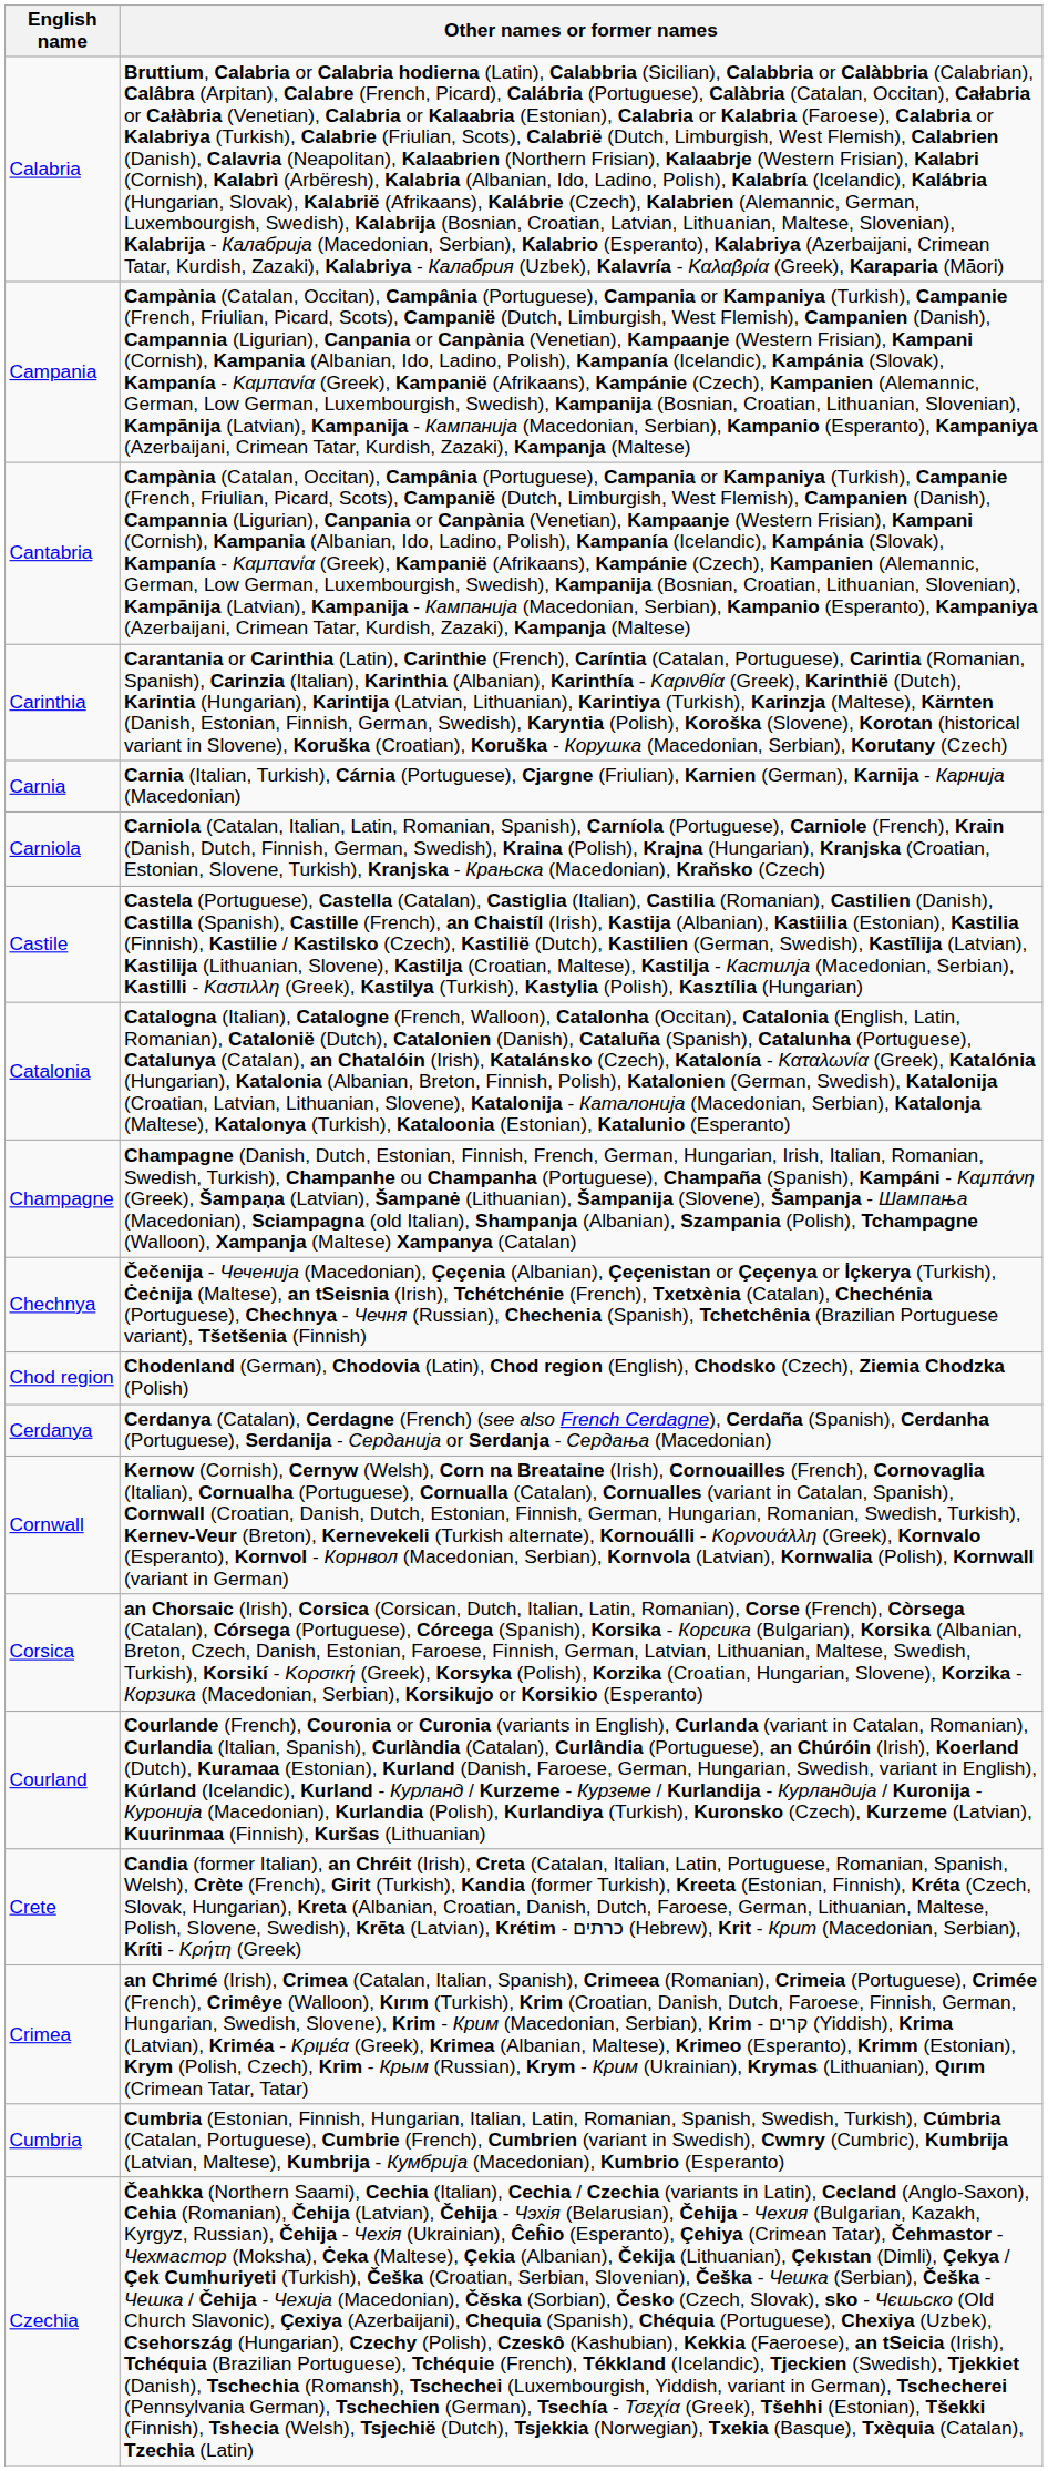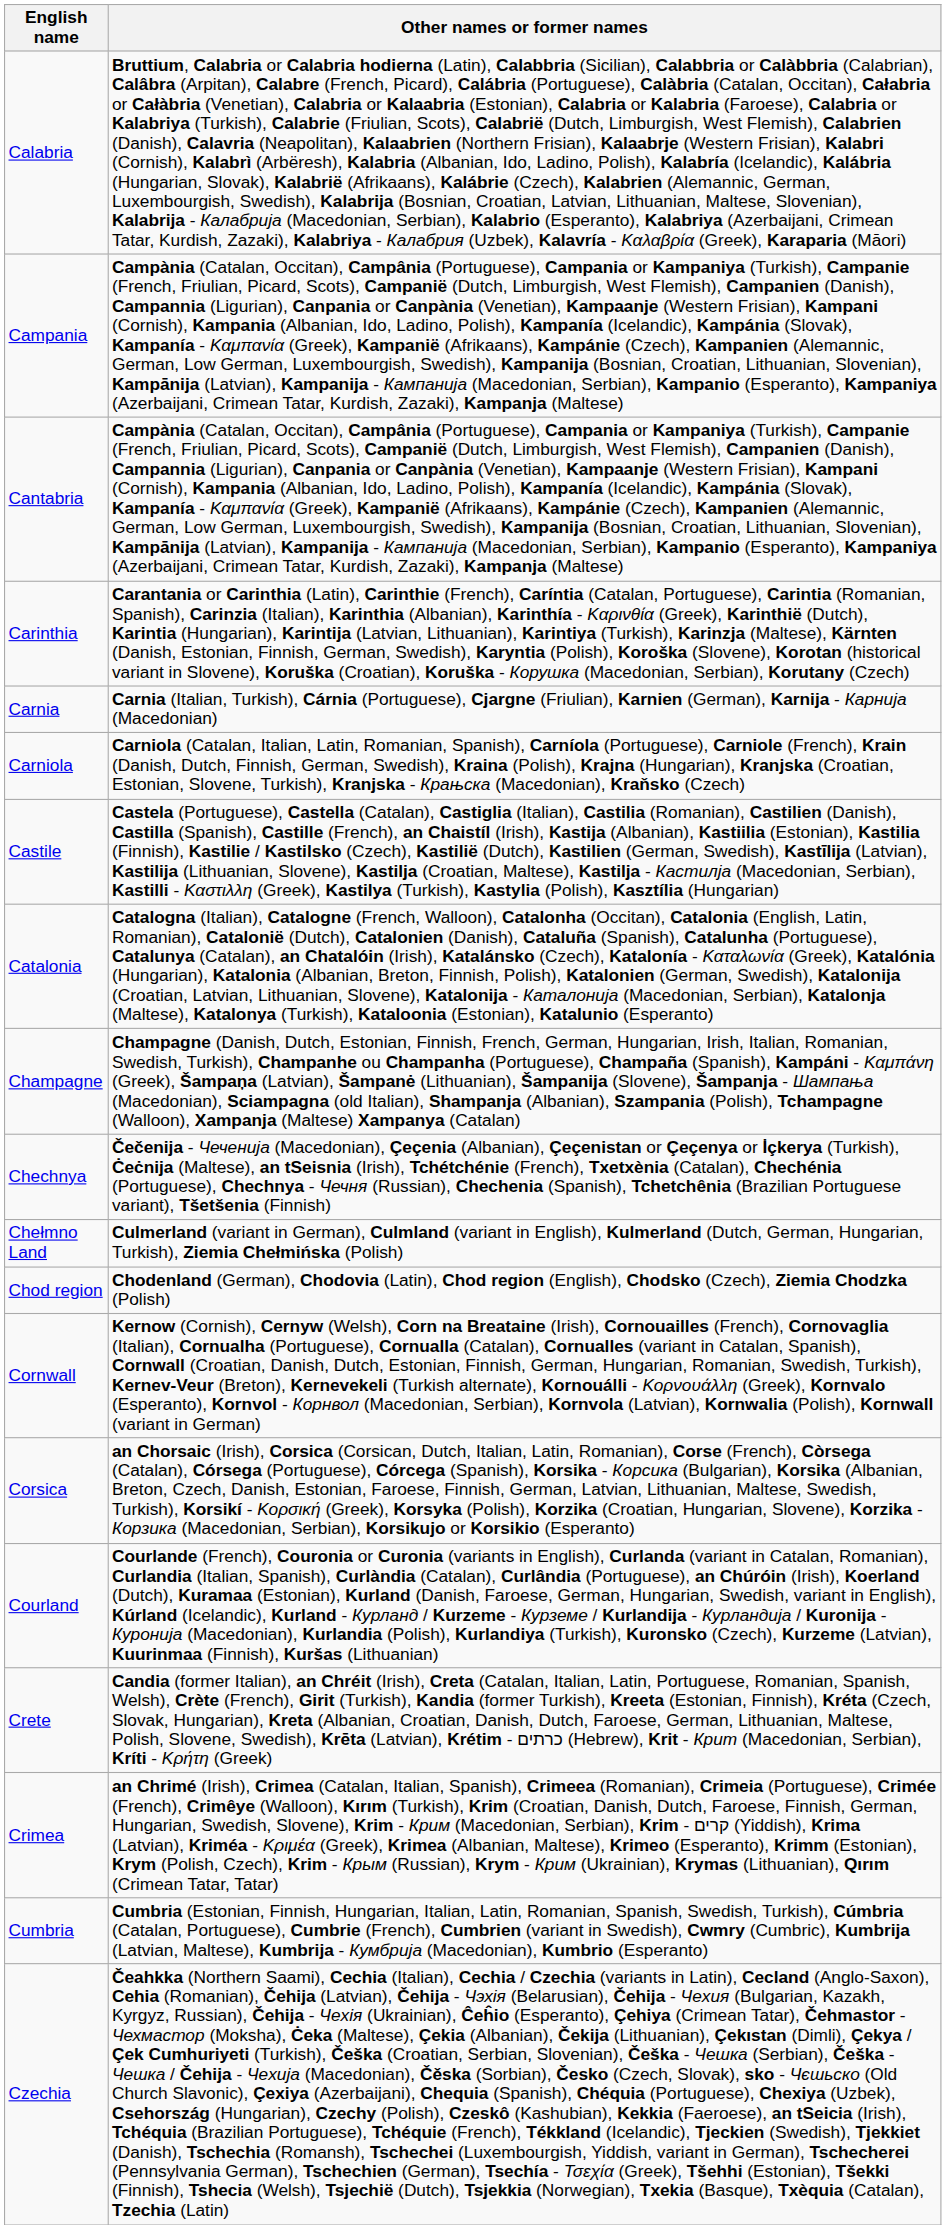 <table class="wikitable">
 <tr>
 <th>English name</th>
 <th>Other names or former names</th>
 </tr>
 <tr>
 <td><a href='#'>Calabria</a></td>
 <td><strong>Bruttium</strong>, <strong>Calabria</strong> or <strong>Calabria hodierna</strong> (Latin), <strong>Calabbria</strong> (Sicilian), <strong>Calabbria</strong> or <strong>Calàbbria</strong> (Calabrian), <strong>Calâbra</strong> (Arpitan), <strong>Calabre</strong> (French, Picard), <strong>Calábria</strong> (Portuguese), <strong>Calàbria</strong> (Catalan, Occitan), <strong>Całabria</strong> or <strong>Całàbria</strong> (Venetian), <strong>Calabria</strong> or <strong>Kalaabria</strong> (Estonian), <strong>Calabria</strong> or <strong>Kalabria</strong> (Faroese), <strong>Calabria</strong> or <strong>Kalabriya</strong> (Turkish), <strong>Calabrie</strong> (Friulian, Scots), <strong>Calabrië</strong> (Dutch, Limburgish, West Flemish), <strong>Calabrien</strong> (Danish), <strong>Calavria</strong> (Neapolitan), <strong>Kalaabrien</strong> (Northern Frisian), <strong>Kalaabrje</strong> (Western Frisian), <strong>Kalabri</strong> (Cornish), <strong>Kalabrì</strong> (Arbëresh), <strong>Kalabria</strong> (Albanian, Ido, Ladino, Polish), <strong>Kalabría</strong> (Icelandic), <strong>Kalábria</strong> (Hungarian, Slovak), <strong>Kalabrië</strong> (Afrikaans), <strong>Kalábrie</strong> (Czech), <strong>Kalabrien</strong> (Alemannic, German, Luxembourgish, Swedish), <strong>Kalabrija</strong> (Bosnian, Croatian, Latvian, Lithuanian, Maltese, Slovenian), <strong>Kalabrija</strong> - <em>Калабрија</em> (Macedonian, Serbian), <strong>Kalabrio</strong> (Esperanto), <strong>Kalabriya</strong> (Azerbaijani, Crimean Tatar, Kurdish, Zazaki), <strong>Kalabriya</strong> - <em>Калабрия</em> (Uzbek), <strong>Kalavría</strong> - <em>Καλαβρία</em> (Greek), <strong>Karaparia</strong> (Māori)</td>
 </tr>
 <tr>
 <td><a href='#'>Campania</a></td>
 <td><strong>Campània</strong> (Catalan, Occitan), <strong>Campânia</strong> (Portuguese), <strong>Campania</strong> or <strong>Kampaniya</strong> (Turkish), <strong>Campanie</strong> (French, Friulian, Picard, Scots), <strong>Campanië</strong> (Dutch, Limburgish, West Flemish), <strong>Campanien</strong> (Danish), <strong>Campannia</strong> (Ligurian), <strong>Canpania</strong> or <strong>Canpània</strong> (Venetian), <strong>Kampaanje</strong> (Western Frisian), <strong>Kampani</strong> (Cornish), <strong>Kampania</strong> (Albanian, Ido, Ladino, Polish), <strong>Kampanía</strong> (Icelandic), <strong>Kampánia</strong> (Slovak), <strong>Kampanía</strong> - <em>Καμπανία</em> (Greek), <strong>Kampanië</strong> (Afrikaans), <strong>Kampánie</strong> (Czech), <strong>Kampanien</strong> (Alemannic, German, Low German, Luxembourgish, Swedish), <strong>Kampanija</strong> (Bosnian, Croatian, Lithuanian, Slovenian), <strong>Kampānija</strong> (Latvian), <strong>Kampanija</strong> - <em>Кампанија</em> (Macedonian, Serbian), <strong>Kampanio</strong> (Esperanto), <strong>Kampaniya</strong> (Azerbaijani, Crimean Tatar, Kurdish, Zazaki), <strong>Kampanja</strong> (Maltese)</td>
 </tr>
 <tr>
 <td><a href='#'>Cantabria</a></td>
 <td><strong>Campània</strong> (Catalan, Occitan), <strong>Campânia</strong> (Portuguese), <strong>Campania</strong> or <strong>Kampaniya</strong> (Turkish), <strong>Campanie</strong> (French, Friulian, Picard, Scots), <strong>Campanië</strong> (Dutch, Limburgish, West Flemish), <strong>Campanien</strong> (Danish), <strong>Campannia</strong> (Ligurian), <strong>Canpania</strong> or <strong>Canpània</strong> (Venetian), <strong>Kampaanje</strong> (Western Frisian), <strong>Kampani</strong> (Cornish), <strong>Kampania</strong> (Albanian, Ido, Ladino, Polish), <strong>Kampanía</strong> (Icelandic), <strong>Kampánia</strong> (Slovak), <strong>Kampanía</strong> - <em>Καμπανία</em> (Greek), <strong>Kampanië</strong> (Afrikaans), <strong>Kampánie</strong> (Czech), <strong>Kampanien</strong> (Alemannic, German, Low German, Luxembourgish, Swedish), <strong>Kampanija</strong> (Bosnian, Croatian, Lithuanian, Slovenian), <strong>Kampānija</strong> (Latvian), <strong>Kampanija</strong> - <em>Кампанија</em> (Macedonian, Serbian), <strong>Kampanio</strong> (Esperanto), <strong>Kampaniya</strong> (Azerbaijani, Crimean Tatar, Kurdish, Zazaki), <strong>Kampanja</strong> (Maltese)</td>
 </tr>
 <tr>
 <td><a href='#'>Carinthia</a></td>
 <td><strong>Carantania</strong> or <strong>Carinthia</strong> (Latin), <strong>Carinthie</strong> (French), <strong>Caríntia</strong> (Catalan, Portuguese), <strong>Carintia</strong> (Romanian, Spanish), <strong>Carinzia</strong> (Italian), <strong>Karinthia</strong> (Albanian), <strong>Karinthía</strong> - <em>Καρινθία</em> (Greek), <strong>Karinthië</strong> (Dutch), <strong>Karintia</strong> (Hungarian), <strong>Karintija</strong> (Latvian, Lithuanian), <strong>Karintiya</strong> (Turkish), <strong>Karinzja</strong> (Maltese), <strong>Kärnten</strong> (Danish, Estonian, Finnish, German, Swedish), <strong>Karyntia</strong> (Polish), <strong>Koroška</strong> (Slovene), <strong>Korotan</strong> (historical variant in Slovene), <strong>Koruška</strong> (Croatian), <strong>Koruška</strong> - <em>Корушка</em> (Macedonian, Serbian), <strong>Korutany</strong> (Czech)</td>
 </tr>
 <tr>
 <td><a href='#'>Carnia</a></td>
 <td><strong>Carnia</strong> (Italian, Turkish), <strong>Cárnia</strong> (Portuguese), <strong>Cjargne</strong> (Friulian), <strong>Karnien</strong> (German), <strong>Karnija</strong> - <em>Карнија</em> (Macedonian)</td>
 </tr>
 <tr>
 <td><a href='#'>Carniola</a></td>
 <td><strong>Carniola</strong> (Catalan, Italian, Latin, Romanian, Spanish), <strong>Carníola</strong> (Portuguese), <strong>Carniole</strong> (French), <strong>Krain</strong> (Danish, Dutch, Finnish, German, Swedish), <strong>Kraina</strong> (Polish), <strong>Krajna</strong> (Hungarian), <strong>Kranjska</strong> (Croatian, Estonian, Slovene, Turkish), <strong>Kranjska</strong> - <em>Крањска</em> (Macedonian), <strong>Kraňsko</strong> (Czech)</td>
 </tr>
 <tr>
 <td><a href='#'>Castile</a></td>
 <td><strong>Castela</strong> (Portuguese), <strong>Castella</strong> (Catalan), <strong>Castiglia</strong> (Italian), <strong>Castilia</strong> (Romanian), <strong>Castilien</strong> (Danish), <strong>Castilla</strong> (Spanish), <strong>Castille</strong> (French), <strong>an Chaistíl</strong> (Irish), <strong>Kastija</strong> (Albanian), <strong>Kastiilia</strong> (Estonian), <strong>Kastilia</strong> (Finnish), <strong>Kastilie</strong> / <strong>Kastilsko</strong> (Czech), <strong>Kastilië</strong> (Dutch), <strong>Kastilien</strong> (German, Swedish), <strong>Kastīlija</strong> (Latvian), <strong>Kastilija</strong> (Lithuanian, Slovene), <strong>Kastilja</strong> (Croatian, Maltese), <strong>Kastilja</strong> - <em>Кастилја</em> (Macedonian, Serbian), <strong>Kastilli</strong> - <em>Καστιλλη</em> (Greek), <strong>Kastilya</strong> (Turkish), <strong>Kastylia</strong> (Polish), <strong>Kasztília</strong> (Hungarian)</td>
 </tr>
 <tr>
 <td><a href='#'>Catalonia</a></td>
 <td><strong>Catalogna</strong> (Italian), <strong>Catalogne</strong> (French, Walloon), <strong>Catalonha</strong> (Occitan), <strong>Catalonia</strong> (English, Latin, Romanian), <strong>Catalonië</strong> (Dutch), <strong>Catalonien</strong> (Danish), <strong>Cataluña</strong> (Spanish), <strong>Catalunha</strong> (Portuguese), <strong>Catalunya</strong> (Catalan), <strong>an Chatalóin</strong> (Irish), <strong>Katalánsko</strong> (Czech), <strong>Katalonía</strong> - <em>Καταλωνία</em> (Greek), <strong>Katalónia</strong> (Hungarian), <strong>Katalonia</strong> (Albanian, Breton, Finnish, Polish), <strong>Katalonien</strong> (German, Swedish), <strong>Katalonija</strong> (Croatian, Latvian, Lithuanian, Slovene), <strong>Katalonija</strong> - <em>Каталонија</em> (Macedonian, Serbian), <strong>Katalonja</strong> (Maltese), <strong>Katalonya</strong> (Turkish), <strong>Kataloonia</strong> (Estonian), <strong>Katalunio</strong> (Esperanto)</td>
 </tr>
 <tr>
 <td><a href='#'>Champagne</a></td>
 <td><strong>Champagne</strong> (Danish, Dutch, Estonian, Finnish, French, German, Hungarian, Irish, Italian, Romanian, Swedish, Turkish), <strong>Champanhe</strong> ou <strong>Champanha</strong> (Portuguese), <strong>Champaña</strong> (Spanish), <strong>Kampáni</strong> - <em>Καμπάνη</em> (Greek), <strong>Šampaņa</strong> (Latvian), <strong>Šampanė</strong> (Lithuanian), <strong>Šampanija</strong> (Slovene), <strong>Šampanja</strong> - <em>Шампања</em> (Macedonian), <strong>Sciampagna</strong> (old Italian), <strong>Shampanja</strong> (Albanian), <strong>Szampania</strong> (Polish), <strong>Tchampagne</strong> (Walloon), <strong>Xampanja</strong> (Maltese) <strong>Xampanya</strong> (Catalan)</td>
 </tr>
 <tr>
 <td><a href='#'>Chechnya</a></td>
 <td><strong>Čečenija</strong> - <em>Чеченија</em> (Macedonian), <strong>Çeçenia</strong> (Albanian), <strong>Çeçenistan</strong> or <strong>Çeçenya</strong> or <strong>İçkerya</strong> (Turkish), <strong>Ċeċnija</strong> (Maltese), <strong>an tSeisnia</strong> (Irish), <strong>Tchétchénie</strong> (French), <strong>Txetxènia</strong> (Catalan), <strong>Chechénia</strong> (Portuguese), <strong>Chechnya</strong> - <em>Чечня</em> (Russian), <strong>Chechenia</strong> (Spanish), <strong>Tchetchênia</strong> (Brazilian Portuguese variant), <strong>Tšetšenia</strong> (Finnish)</td>
 </tr>
 <tr>
+<td><a href='#'>Chełmno Land</a></td>
+<td><strong>Culmerland</strong> (variant in German), <strong>Culmland</strong> (variant in English), <strong>Kulmerland</strong> (Dutch, German, Hungarian, Turkish), <strong>Ziemia Chełmińska</strong> (Polish)</td>
+</tr>
+<tr>
 <td><a href='#'>Chod region</a></td>
 <td><strong>Chodenland</strong> (German), <strong>Chodovia</strong> (Latin), <strong>Chod region</strong> (English), <strong>Chodsko</strong> (Czech), <strong>Ziemia Chodzka</strong> (Polish)</td>
-</tr>
-<tr>
-<td><a href='#'>Cerdanya</a></td>
-<td><strong>Cerdanya</strong> (Catalan), <strong>Cerdagne</strong> (French) (<em>see also <a href='#'>French Cerdagne</a></em>), <strong>Cerdaña</strong> (Spanish), <strong>Cerdanha</strong> (Portuguese), <strong>Serdanija</strong> - <em>Серданија</em> or <strong>Serdanja</strong> - <em>Сердања</em> (Macedonian)</td>
 </tr>
 <tr>
 <td><a href='#'>Cornwall</a></td>
 <td><strong>Kernow</strong> (Cornish), <strong>Cernyw</strong> (Welsh), <strong>Corn na Breataine</strong> (Irish), <strong>Cornouailles</strong> (French), <strong>Cornovaglia</strong> (Italian), <strong>Cornualha</strong> (Portuguese), <strong>Cornualla</strong> (Catalan), <strong>Cornualles</strong> (variant in Catalan, Spanish), <strong>Cornwall</strong> (Croatian, Danish, Dutch, Estonian, Finnish, German, Hungarian, Romanian, Swedish, Turkish), <strong>Kernev-Veur</strong> (Breton), <strong>Kernevekeli</strong> (Turkish alternate), <strong>Kornouálli</strong> - <em>Κορνουάλλη</em> (Greek), <strong>Kornvalo</strong> (Esperanto), <strong>Kornvol</strong> - <em>Корнвол</em> (Macedonian, Serbian), <strong>Kornvola</strong> (Latvian), <strong>Kornwalia</strong> (Polish), <strong>Kornwall</strong> (variant in German)<br></td>
 </tr>
 <tr>
 <td><a href='#'>Corsica</a></td>
 <td><strong>an Chorsaic</strong> (Irish), <strong>Corsica</strong> (Corsican, Dutch, Italian, Latin, Romanian), <strong>Corse</strong> (French), <strong>Còrsega</strong> (Catalan), <strong>Córsega</strong> (Portuguese), <strong>Córcega</strong> (Spanish), <strong>Korsika</strong> - <em>Корсика</em> (Bulgarian), <strong>Korsika</strong> (Albanian, Breton, Czech, Danish, Estonian, Faroese, Finnish, German, Latvian, Lithuanian, Maltese, Swedish, Turkish), <strong>Korsikí</strong> - <em>Κορσική</em> (Greek), <strong>Korsyka</strong> (Polish), <strong>Korzika</strong> (Croatian, Hungarian, Slovene), <strong>Korzika</strong> - <em>Корзика</em> (Macedonian, Serbian), <strong>Korsikujo</strong> or <strong>Korsikio</strong> (Esperanto)</td>
 </tr>
 <tr>
 <td><a href='#'>Courland</a></td>
 <td><strong>Courlande</strong> (French), <strong>Couronia</strong> or <strong>Curonia</strong> (variants in English), <strong>Curlanda</strong> (variant in Catalan, Romanian), <strong>Curlandia</strong> (Italian, Spanish), <strong>Curlàndia</strong> (Catalan), <strong>Curlândia</strong> (Portuguese), <strong>an Chúróin</strong> (Irish), <strong>Koerland</strong> (Dutch), <strong>Kuramaa</strong> (Estonian), <strong>Kurland</strong> (Danish, Faroese, German, Hungarian, Swedish, variant in English), <strong>Kúrland</strong> (Icelandic), <strong>Kurland</strong> - <em>Курланд</em> / <strong>Kurzeme</strong> - <em>Курземе</em> / <strong>Kurlandija</strong> - <em>Курландија</em> / <strong>Kuronija</strong> - <em>Куронија</em> (Macedonian), <strong>Kurlandia</strong> (Polish), <strong>Kurlandiya</strong> (Turkish), <strong>Kuronsko</strong> (Czech), <strong>Kurzeme</strong> (Latvian), <strong>Kuurinmaa</strong> (Finnish), <strong>Kuršas</strong> (Lithuanian)</td>
 </tr>
 <tr>
 <td><a href='#'>Crete</a></td>
 <td><strong>Candia</strong> (former Italian), <strong>an Chréit</strong> (Irish), <strong>Creta</strong> (Catalan, Italian, Latin, Portuguese, Romanian, Spanish, Welsh), <strong>Crète</strong> (French), <strong>Girit</strong> (Turkish), <strong>Kandia</strong> (former Turkish), <strong>Kreeta</strong> (Estonian, Finnish), <strong>Kréta</strong> (Czech, Slovak, Hungarian), <strong>Kreta</strong> (Albanian, Croatian, Danish, Dutch, Faroese, German, Lithuanian, Maltese, Polish, Slovene, Swedish), <strong>Krēta</strong> (Latvian), <strong>Krétim</strong> - כרתים (Hebrew), <strong>Krit</strong> - <em>Крит</em> (Macedonian, Serbian), <strong>Kríti</strong> - <em>Κρήτη</em> (Greek)</td>
 </tr>
 <tr>
 <td><a href='#'>Crimea</a></td>
 <td><strong>an Chrimé</strong> (Irish), <strong>Crimea</strong> (Catalan, Italian, Spanish), <strong>Crimeea</strong> (Romanian), <strong>Crimeia</strong> (Portuguese), <strong>Crimée</strong> (French), <strong>Crimêye</strong> (Walloon), <strong>Kırım</strong> (Turkish), <strong>Krim</strong> (Croatian, Danish, Dutch, Faroese, Finnish, German, Hungarian, Swedish, Slovene), <strong>Krim</strong> - <em>Крим</em> (Macedonian, Serbian), <strong>Krim</strong> - קרים (Yiddish), <strong>Krima</strong> (Latvian), <strong>Kriméa</strong> - <em>Κριμέα</em> (Greek), <strong>Krimea</strong> (Albanian, Maltese), <strong>Krimeo</strong> (Esperanto), <strong>Krimm</strong> (Estonian), <strong>Krym</strong> (Polish, Czech), <strong>Krim</strong> - <em>Крым</em> (Russian), <strong>Krym</strong> - <em>Крим</em> (Ukrainian), <strong>Krymas</strong> (Lithuanian), <strong>Qırım</strong> (Crimean Tatar, Tatar)</td>
 </tr>
 <tr>
 <td><a href='#'>Cumbria</a></td>
 <td><strong>Cumbria</strong> (Estonian, Finnish, Hungarian, Italian, Latin, Romanian, Spanish, Swedish, Turkish), <strong>Cúmbria</strong> (Catalan, Portuguese), <strong>Cumbrie</strong> (French), <strong>Cumbrien</strong> (variant in Swedish), <strong>Cwmry</strong> (Cumbric), <strong>Kumbrija</strong> (Latvian, Maltese), <strong>Kumbrija</strong> - <em>Кумбрија</em> (Macedonian), <strong>Kumbrio</strong> (Esperanto)</td>
 </tr>
 <tr>
 <td><a href='#'>Czechia</a></td>
 <td><strong>Čeahkka</strong> (Northern Saami), <strong>Cechia</strong> (Italian), <strong>Cechia</strong> / <strong>Czechia</strong>  (variants in Latin), <strong>Cecland</strong> (Anglo-Saxon), <strong>Cehia</strong> (Romanian), <strong>Čehija</strong> (Latvian), <strong>Čehija</strong> -  <em>Чэхія</em> (Belarusian), <strong>Čehija</strong> - <em>Чexия</em> (Bulgarian, Kazakh, Kyrgyz, Russian), <strong>Čehija</strong> - <em>Чexiя</em> (Ukrainian), <strong>Ĉeĥio</strong> (Esperanto), <strong>Çehiya</strong> (Crimean Tatar), <strong>Čehmastor</strong> - <em>Чехмастор</em> (Moksha), <strong>Ċeka</strong> (Maltese), <strong>Çekia</strong> (Albanian), <strong>Čekija</strong>  (Lithuanian), <strong>Çekıstan</strong> (Dimli), <strong>Çekya</strong> / <strong>Çek Cumhuriyeti</strong> (Turkish), <strong>Češka</strong> (Croatian, Serbian, Slovenian), <strong>Češka</strong> - <em>Чeшкa</em> (Serbian), <strong>Češka</strong> - <em>Чешка</em> / <strong>Čehija</strong> - <em>Чexиja</em> (Macedonian), <strong>Čěska</strong> (Sorbian), <strong>Česko</strong> (Czech, Slovak), <strong>sko</strong> - <em>Чєшьско</em> (Old Church Slavonic), <strong>Çexiya</strong> (Azerbaijani), <strong>Chequia</strong> (Spanish), <strong>Chéquia</strong> (Portuguese), <strong>Chexiya</strong> (Uzbek), <strong>Csehország</strong> (Hungarian), <strong>Czechy</strong> (Polish), <strong>Czeskô</strong> (Kashubian), <strong>Kekkia</strong> (Faeroese), <strong>an tSeicia</strong> (Irish), <strong>Tchéquia</strong> (Brazilian Portuguese), <strong>Tchéquie</strong> (French), <strong>Tékkland</strong> (Icelandic), <strong>Tjeckien</strong> (Swedish), <strong>Tjekkiet</strong> (Danish), <strong>Tschechia</strong> (Romansh), <strong>Tschechei</strong> (Luxembourgish, Yiddish, variant in German), <strong>Tschecherei</strong> (Pennsylvania German), <strong>Tschechien</strong> (German), <strong>Tsechía</strong> - <em>Τσεχία</em> (Greek), <strong>Tšehhi</strong> (Estonian), <strong>Tšekki</strong> (Finnish), <strong>Tshecia</strong> (Welsh), <strong>Tsjechië</strong> (Dutch), <strong>Tsjekkia</strong> (Norwegian), <strong>Txekia</strong> (Basque), <strong>Txèquia</strong> (Catalan), <strong>Tzechia</strong> (Latin)</td>
 </tr>
 </table>
